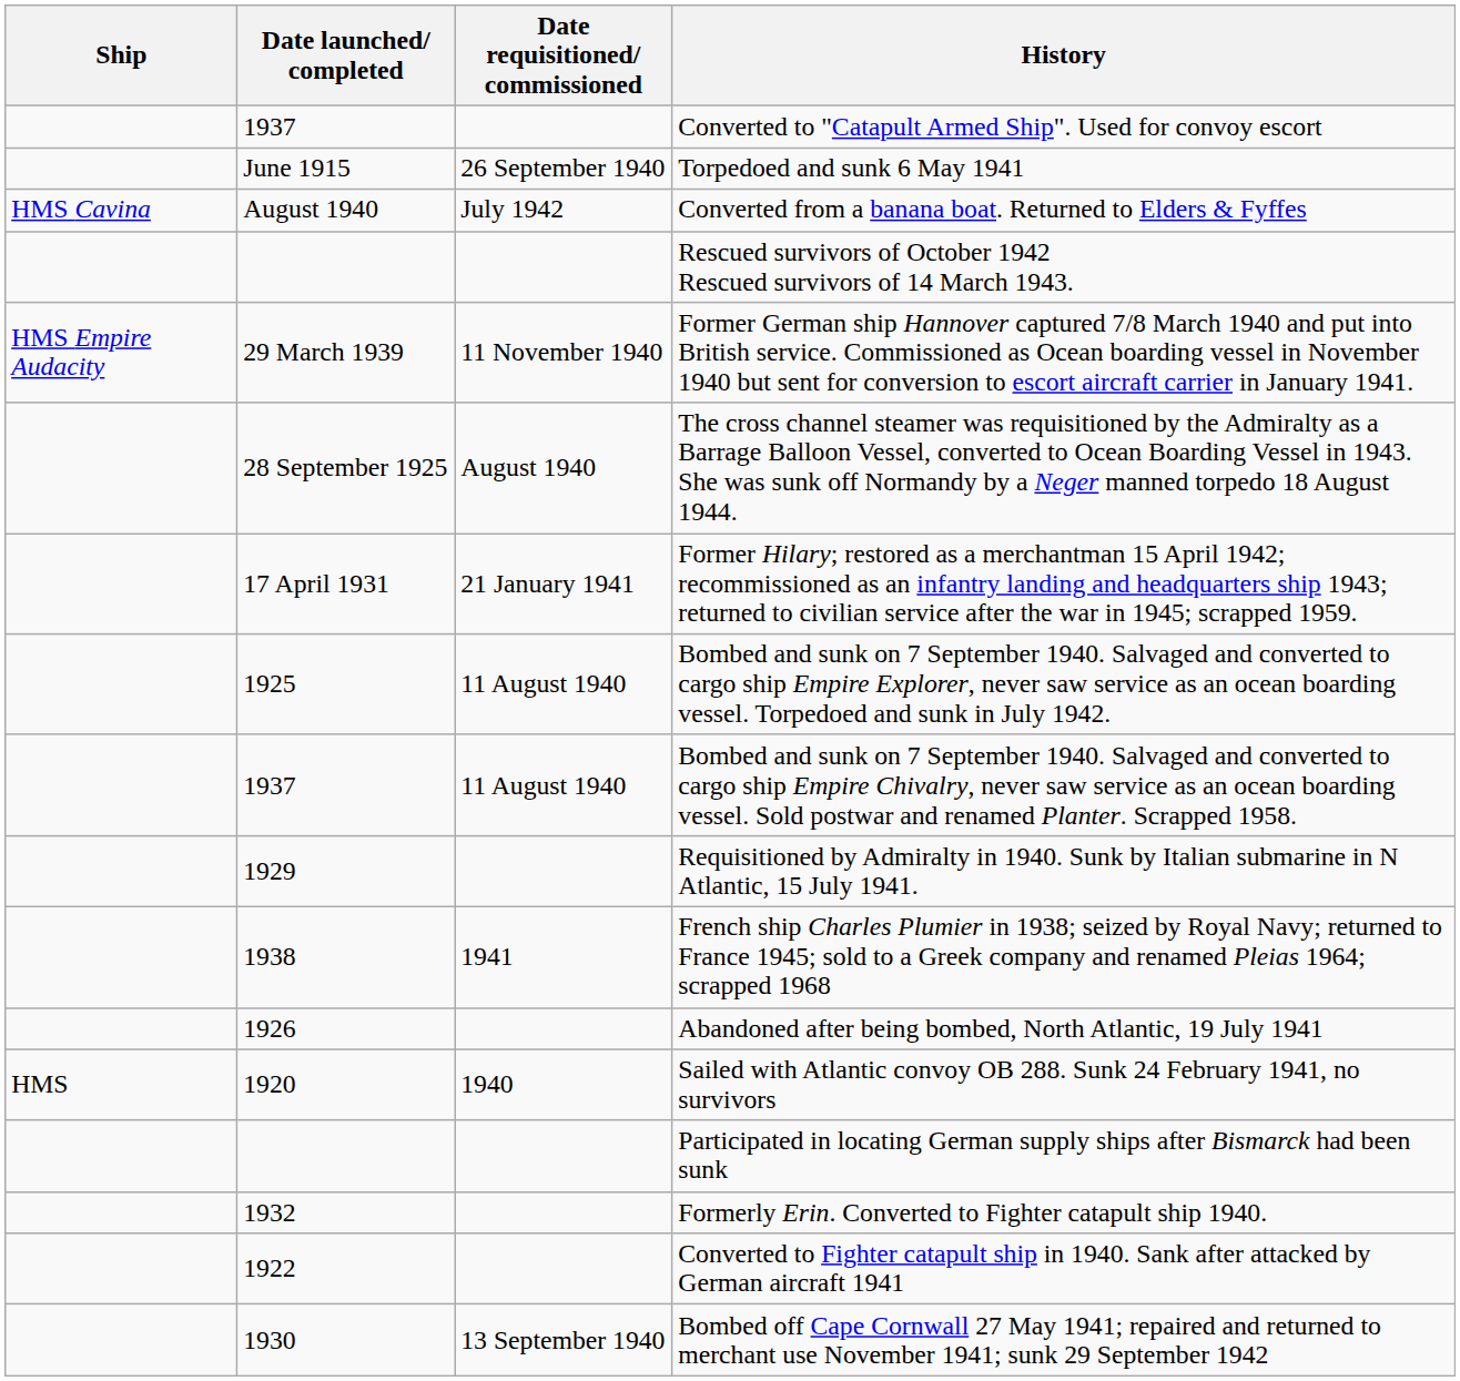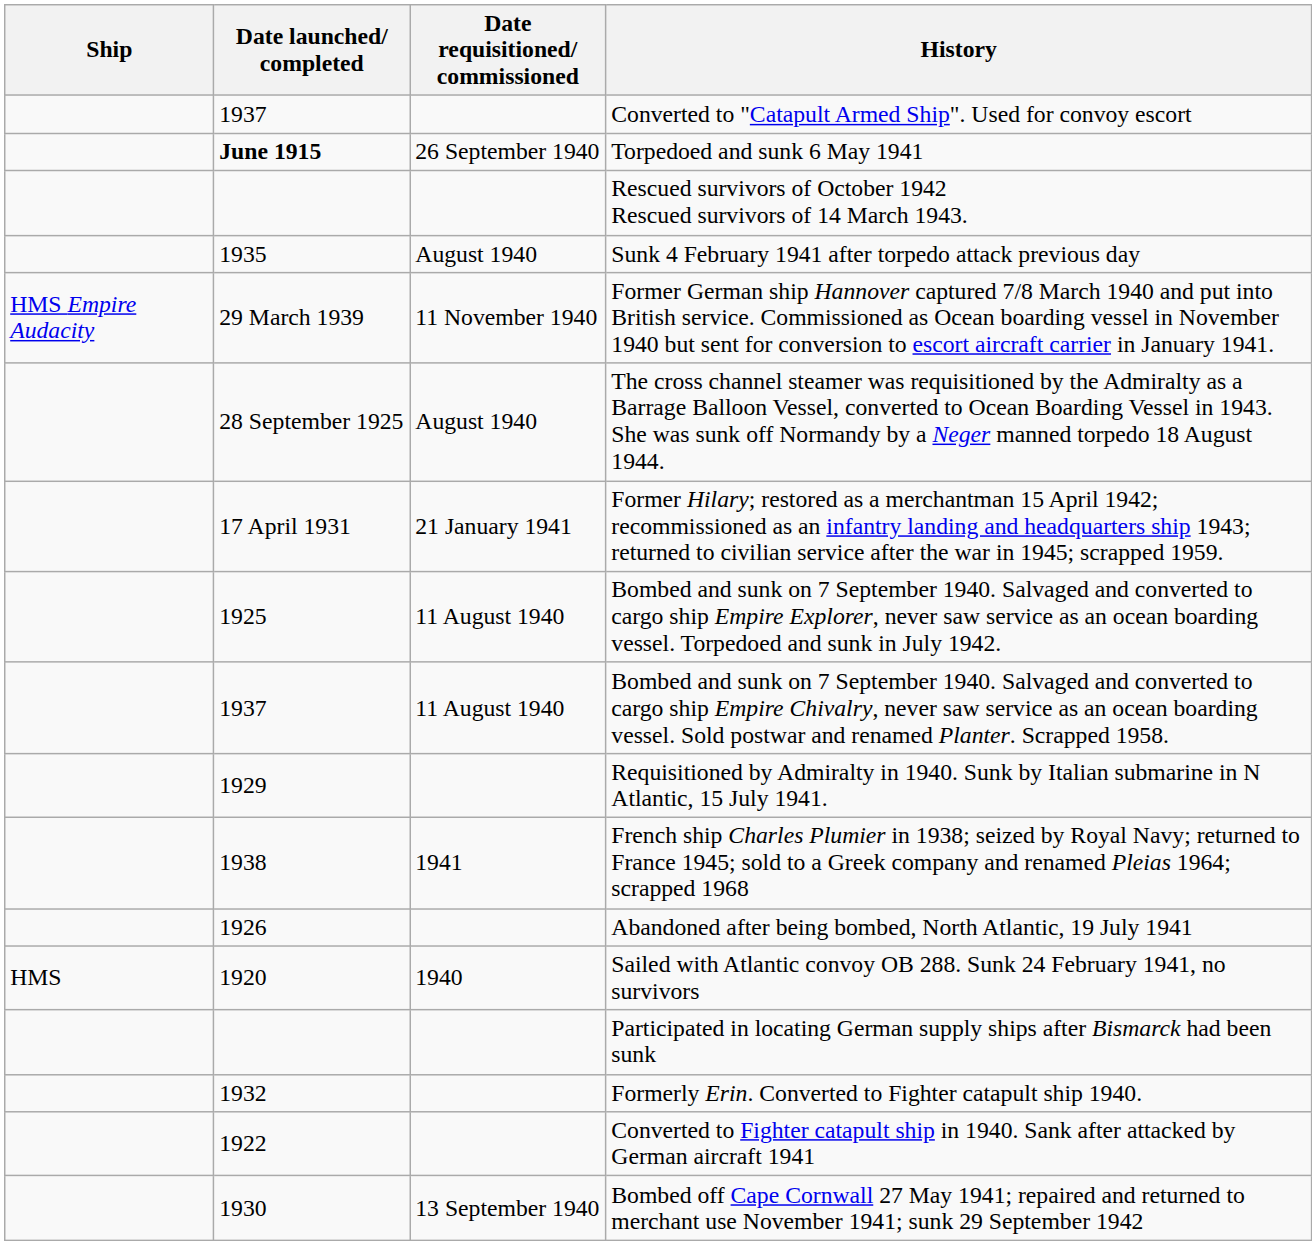 <table class="wikitable" width="100%";style="font-size: 95%;">
 <tr>
 <th width="16%">Ship</th>
 <th width="15%">Date launched/ completed</th>
 <th width="15%">Date requisitioned/ commissioned</th>
 <th width="54%">History</th>
 </tr>
 <tr>
 <td></td>
 <td>1937</td>
 <td></td>
 <td>Converted to "<a href='#'>Catapult Armed Ship</a>". Used for convoy escort</td>
 </tr>
 <tr>
 <td></td>
-<td>June 1915</td>
+<td><strong>June 1915</strong></td>
 <td>26 September 1940</td>
 <td>Torpedoed and sunk 6 May 1941</td>
-</tr>
-<tr>
-<td><a href='#'>HMS <em>Cavina</em></a></td>
-<td>August 1940</td>
-<td>July 1942</td>
-<td>Converted from a <a href='#'>banana boat</a>. Returned to <a href='#'>Elders & Fyffes</a></td>
 </tr>
 <tr>
 <td></td>
 <td></td>
 <td></td>
 <td>Rescued survivors of  October 1942<br>Rescued survivors of  14 March 1943.</td>
+</tr>
+<tr>
+<td></td>
+<td>1935</td>
+<td>August 1940</td>
+<td>Sunk 4 February 1941 after torpedo attack previous day</td>
 </tr>
 <tr>
 <td><a href='#'>HMS <em>Empire Audacity</em></a></td>
 <td>29 March 1939</td>
 <td>11 November 1940</td>
 <td>Former German ship <em>Hannover</em> captured 7/8 March 1940 and put into British service. Commissioned as Ocean boarding vessel in November 1940 but sent for conversion to <a href='#'>escort aircraft carrier</a> in January 1941.</td>
 </tr>
 <tr>
 <td></td>
 <td>28 September 1925</td>
 <td>August 1940</td>
 <td>The cross channel steamer was requisitioned by the Admiralty as a Barrage Balloon Vessel, converted to Ocean Boarding Vessel in 1943. She was sunk off Normandy by a <em><a href='#'>Neger</a></em> manned torpedo 18 August 1944.</td>
 </tr>
 <tr>
 <td></td>
 <td>17 April 1931</td>
 <td>21 January 1941</td>
 <td>Former <em>Hilary</em>; restored as a merchantman 15 April 1942; recommissioned as an <a href='#'>infantry landing and headquarters ship</a> 1943; returned to civilian service after the war in 1945; scrapped 1959.</td>
 </tr>
 <tr>
 <td></td>
 <td>1925</td>
 <td>11 August 1940</td>
 <td>Bombed and sunk on 7 September 1940. Salvaged and converted to cargo ship <em>Empire Explorer</em>, never saw service as an ocean boarding vessel. Torpedoed and sunk in July 1942.</td>
 </tr>
 <tr>
 <td></td>
 <td>1937</td>
 <td>11 August 1940</td>
 <td>Bombed and sunk on 7 September 1940. Salvaged and converted to cargo ship <em>Empire Chivalry</em>, never saw service as an ocean boarding vessel. Sold postwar and renamed <em>Planter</em>. Scrapped 1958.</td>
 </tr>
 <tr>
 <td></td>
 <td>1929</td>
 <td></td>
 <td>Requisitioned by Admiralty in 1940. Sunk by Italian submarine  in N Atlantic, 15 July 1941.</td>
 </tr>
 <tr>
 <td></td>
 <td>1938</td>
 <td>1941</td>
 <td>French ship <em>Charles Plumier</em> in 1938; seized by Royal Navy; returned to France 1945; sold to a Greek company and renamed <em>Pleias</em> 1964; scrapped 1968</td>
 </tr>
 <tr>
 <td></td>
 <td>1926</td>
 <td></td>
 <td>Abandoned after being bombed, North Atlantic, 19 July 1941</td>
 </tr>
 <tr>
 <td>HMS </td>
 <td>1920</td>
 <td>1940</td>
 <td>Sailed with Atlantic convoy OB 288. Sunk 24 February 1941, no survivors</td>
 </tr>
 <tr>
 <td></td>
 <td></td>
 <td></td>
 <td>Participated in locating German supply ships after <em>Bismarck</em> had been sunk</td>
 </tr>
 <tr>
 <td></td>
 <td>1932</td>
 <td></td>
 <td>Formerly <em>Erin</em>. Converted to Fighter catapult ship 1940.</td>
 </tr>
 <tr>
 <td></td>
 <td>1922</td>
 <td></td>
 <td>Converted to <a href='#'>Fighter catapult ship</a> in 1940. Sank after attacked by German aircraft 1941</td>
 </tr>
 <tr>
 <td></td>
 <td>1930</td>
 <td>13 September 1940</td>
 <td>Bombed off <a href='#'>Cape Cornwall</a> 27 May 1941; repaired and returned to merchant use November 1941; sunk 29 September 1942</td>
 </tr>
 <tr>
 </tr>
 </table>
